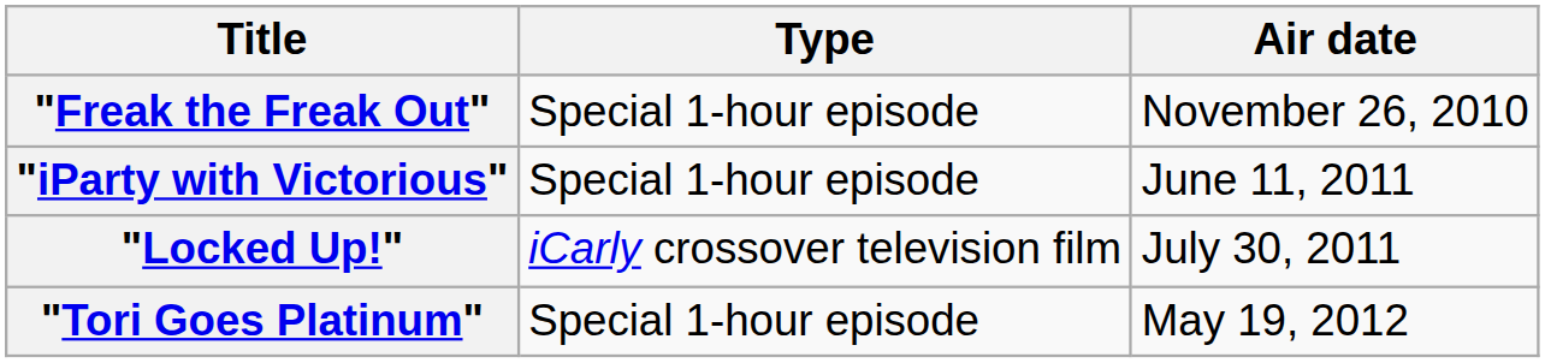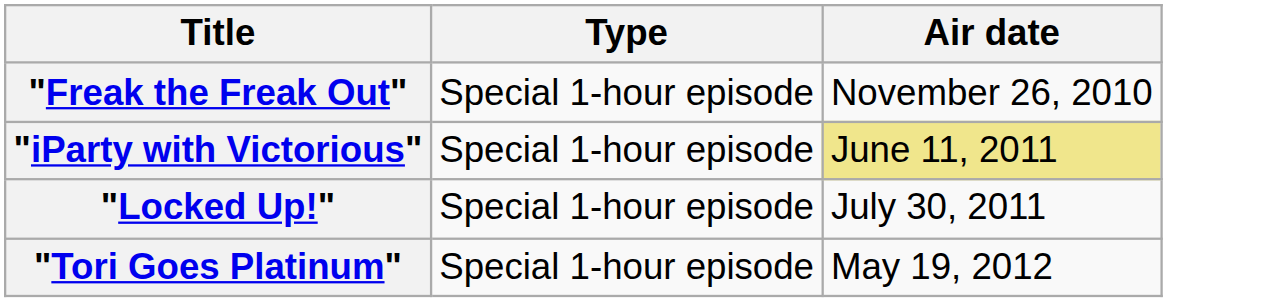 <table class="wikitable plainrowheaders">
 <tr>
 <th scope="col">Title</th>
 <th scope="col">Type</th>
 <th scope="col">Air date</th>
 </tr>
 <tr>
 <th scope="row">"<a href='#'>Freak the Freak Out</a>"</th>
 <td>Special 1-hour episode</td>
 <td>November 26, 2010</td>
 </tr>
 <tr>
 <th scope="row">"<a href='#'>iParty with Victorious</a>"</th>
 <td>Special 1-hour episode</td>
-<td>June 11, 2011</td>
+<td style="background: khaki;">June 11, 2011</td>
 </tr>
 <tr>
 <th scope="row">"<a href='#'>Locked Up!</a>"</th>
-<td><em><a href='#'>iCarly</a></em> crossover television film</td>
+<td>Special 1-hour episode</td>
 <td>July 30, 2011</td>
 </tr>
 <tr>
 <th scope="row">"<a href='#'>Tori Goes Platinum</a>"</th>
 <td>Special 1-hour episode</td>
 <td>May 19, 2012</td>
 </tr>
 </table>
